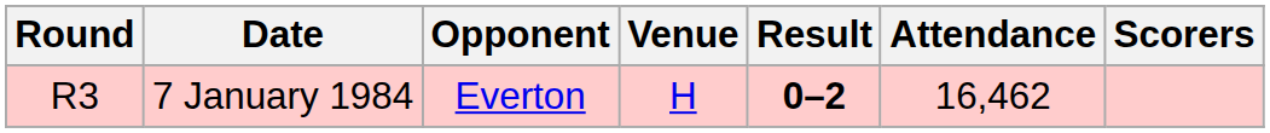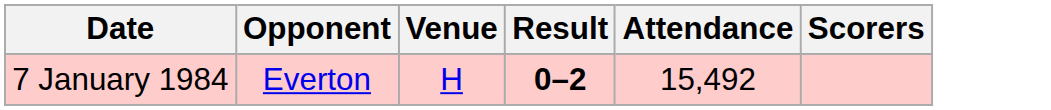 <table class="wikitable" style="font-size:100%; text-align:center">
 <tr>
-<th>Round</th>
 <th>Date</th>
 <th>Opponent</th>
 <th>Venue</th>
 <th>Result</th>
 <th>Attendance</th>
 <th>Scorers</th>
 </tr>
 <tr style="background-color: #FFCCCC;">
-<td>R3</td>
 <td>7 January 1984</td>
 <td><a href='#'>Everton</a></td>
 <td><a href='#'>H</a></td>
 <td><strong>0–2</strong></td>
-<td>16,462</td>
+<td>15,492</td>
 <td></td>
 </tr>
 </table>
